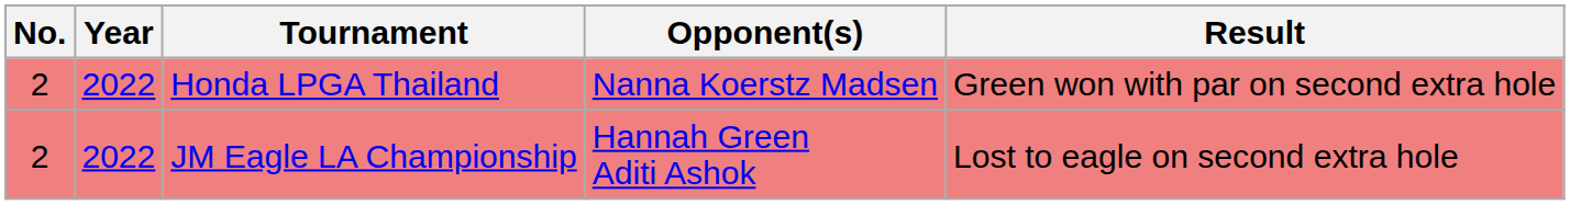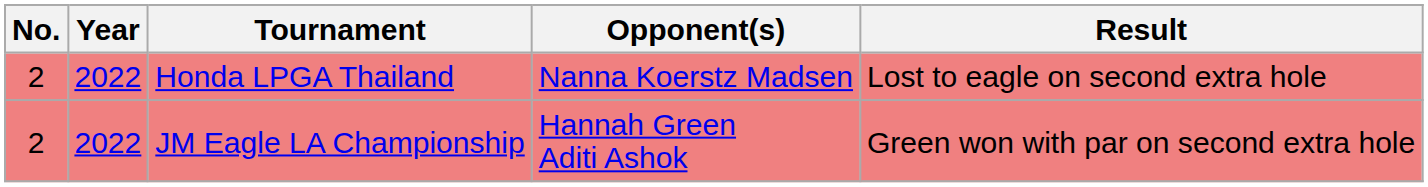 <table class="wikitable" style="font-size:95%;">
 <tr>
 <th>No.</th>
 <th>Year</th>
 <th>Tournament</th>
 <th>Opponent(s)</th>
 <th>Result</th>
 </tr>
 <tr style="background:#F08080;">
 <td align=center>2</td>
 <td><a href='#'>2022</a></td>
 <td><a href='#'>Honda LPGA Thailand</a></td>
 <td> <a href='#'>Nanna Koerstz Madsen</a></td>
-<td>Green won with par on second extra hole</td>
+<td>Lost to eagle on second extra hole</td>
 </tr>
 <tr style="background:#F08080;">
 <td align=center>2</td>
 <td><a href='#'>2022</a></td>
 <td><a href='#'>JM Eagle LA Championship</a></td>
 <td> <a href='#'>Hannah Green</a> <br>  <a href='#'>Aditi Ashok</a></td>
-<td>Lost to eagle on second extra hole</td>
+<td>Green won with par on second extra hole</td>
 </tr>
 </table>
